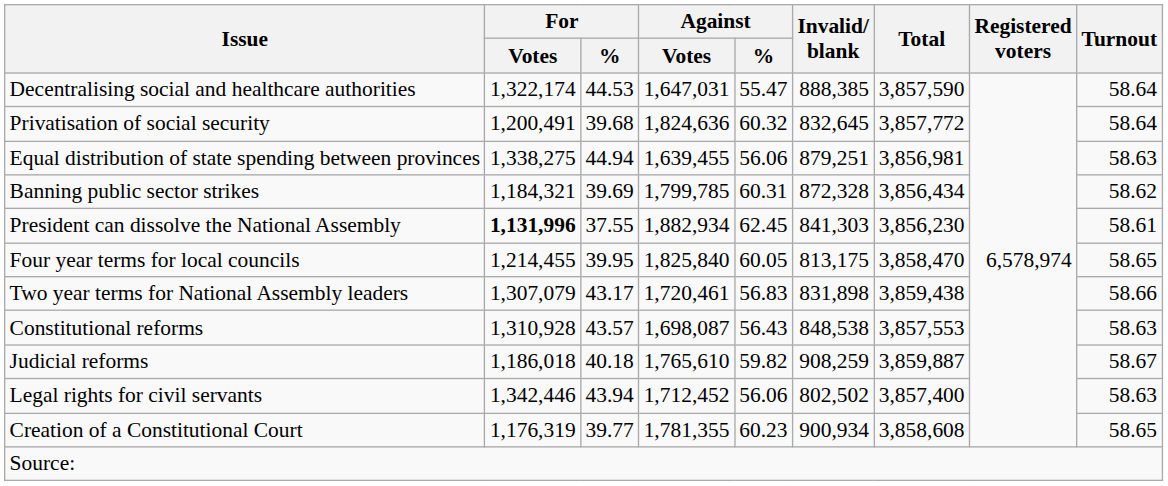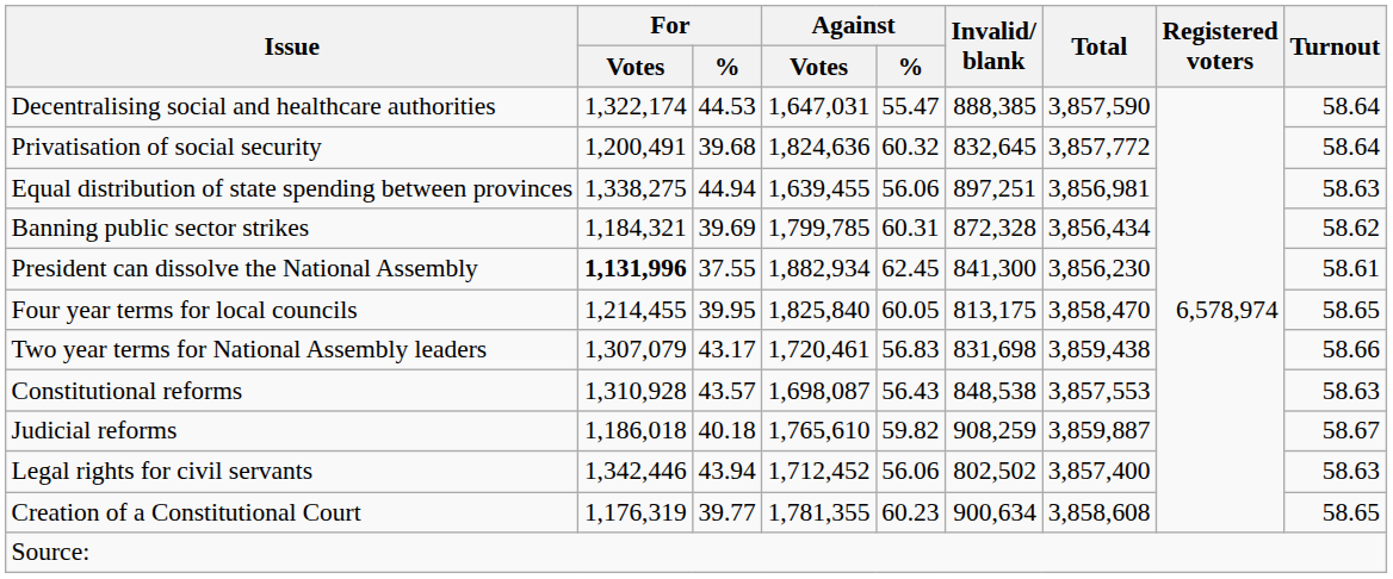 <table class=wikitable style=text-align:right>
 <tr>
 <th rowspan=2>Issue</th>
 <th colspan=2>For</th>
 <th colspan=2>Against</th>
 <th rowspan=2>Invalid/<br>blank</th>
 <th rowspan=2>Total</th>
 <th rowspan=2>Registered<br>voters</th>
 <th rowspan=2>Turnout</th>
 </tr>
 <tr>
 <th>Votes</th>
 <th>%</th>
 <th>Votes</th>
 <th>%</th>
 </tr>
 <tr>
 <td align=left>Decentralising social and healthcare authorities</td>
 <td>1,322,174</td>
 <td>44.53</td>
 <td>1,647,031</td>
 <td>55.47</td>
 <td>888,385</td>
 <td>3,857,590</td>
 <td rowspan=11>6,578,974</td>
 <td>58.64</td>
 </tr>
 <tr>
 <td align=left>Privatisation of social security</td>
 <td>1,200,491</td>
 <td>39.68</td>
 <td>1,824,636</td>
 <td>60.32</td>
 <td>832,645</td>
 <td>3,857,772</td>
 <td>58.64</td>
 </tr>
 <tr>
 <td align=left>Equal distribution of state spending between provinces</td>
 <td>1,338,275</td>
 <td>44.94</td>
 <td>1,639,455</td>
 <td>56.06</td>
-<td>879,251</td>
+<td>897,251</td>
 <td>3,856,981</td>
 <td>58.63</td>
 </tr>
 <tr>
 <td align=left>Banning public sector strikes</td>
 <td>1,184,321</td>
 <td>39.69</td>
 <td>1,799,785</td>
 <td>60.31</td>
 <td>872,328</td>
 <td>3,856,434</td>
 <td>58.62</td>
 </tr>
 <tr>
 <td align=left>President can dissolve the National Assembly</td>
 <td><strong>1,131,996</strong></td>
 <td>37.55</td>
 <td>1,882,934</td>
 <td>62.45</td>
-<td>841,303</td>
+<td>841,300</td>
 <td>3,856,230</td>
 <td>58.61</td>
 </tr>
 <tr>
 <td align=left>Four year terms for local councils</td>
 <td>1,214,455</td>
 <td>39.95</td>
 <td>1,825,840</td>
 <td>60.05</td>
 <td>813,175</td>
 <td>3,858,470</td>
 <td>58.65</td>
 </tr>
 <tr>
 <td align=left>Two year terms for National Assembly leaders</td>
 <td>1,307,079</td>
 <td>43.17</td>
 <td>1,720,461</td>
 <td>56.83</td>
-<td>831,898</td>
+<td>831,698</td>
 <td>3,859,438</td>
 <td>58.66</td>
 </tr>
 <tr>
 <td align=left>Constitutional reforms</td>
 <td>1,310,928</td>
 <td>43.57</td>
 <td>1,698,087</td>
 <td>56.43</td>
 <td>848,538</td>
 <td>3,857,553</td>
 <td>58.63</td>
 </tr>
 <tr>
 <td align=left>Judicial reforms</td>
 <td>1,186,018</td>
 <td>40.18</td>
 <td>1,765,610</td>
 <td>59.82</td>
 <td>908,259</td>
 <td>3,859,887</td>
 <td>58.67</td>
 </tr>
 <tr>
 <td align=left>Legal rights for civil servants</td>
 <td>1,342,446</td>
 <td>43.94</td>
 <td>1,712,452</td>
 <td>56.06</td>
 <td>802,502</td>
 <td>3,857,400</td>
 <td>58.63</td>
 </tr>
 <tr>
 <td align=left>Creation of a Constitutional Court</td>
 <td>1,176,319</td>
 <td>39.77</td>
 <td>1,781,355</td>
 <td>60.23</td>
-<td>900,934</td>
+<td>900,634</td>
 <td>3,858,608</td>
 <td>58.65</td>
 </tr>
 <tr>
 <td align=left colspan=9>Source: </td>
 </tr>
 </table>
